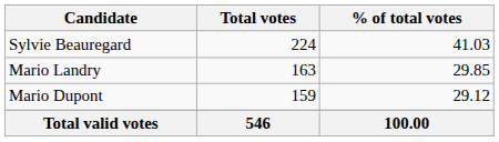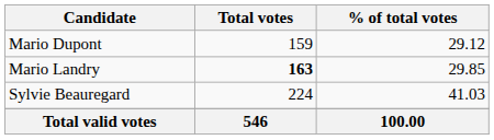 <table class="wikitable" width="475">
 <tr>
 <th align="left">Candidate</th>
 <th align="right">Total votes</th>
 <th align="right">% of total votes</th>
 </tr>
 <tr>
+<td align="left">Mario Dupont</td>
+<td align="right">159</td>
+<td align="right">29.12</td>
+</tr>
+<tr>
+<td align="left">Mario Landry</td>
+<td align="right"><strong>163</strong></td>
+<td align="right">29.85</td>
+</tr>
+<tr>
 <td align="left">Sylvie Beauregard</td>
 <td align="right">224</td>
 <td align="right">41.03</td>
-</tr>
-<tr>
-<td align="left">Mario Landry</td>
-<td align="right">163</td>
-<td align="right">29.85</td>
-</tr>
-<tr>
-<td align="left">Mario Dupont</td>
-<td align="right">159</td>
-<td align="right">29.12</td>
 </tr>
 <tr>
 </tr>
 <tr bgcolor="#EEEEEE">
 <th align="left">Total valid votes</th>
 <th align="right"><strong>546</strong></th>
 <th align="right"><strong>100.00</strong></th>
 </tr>
 </table>
